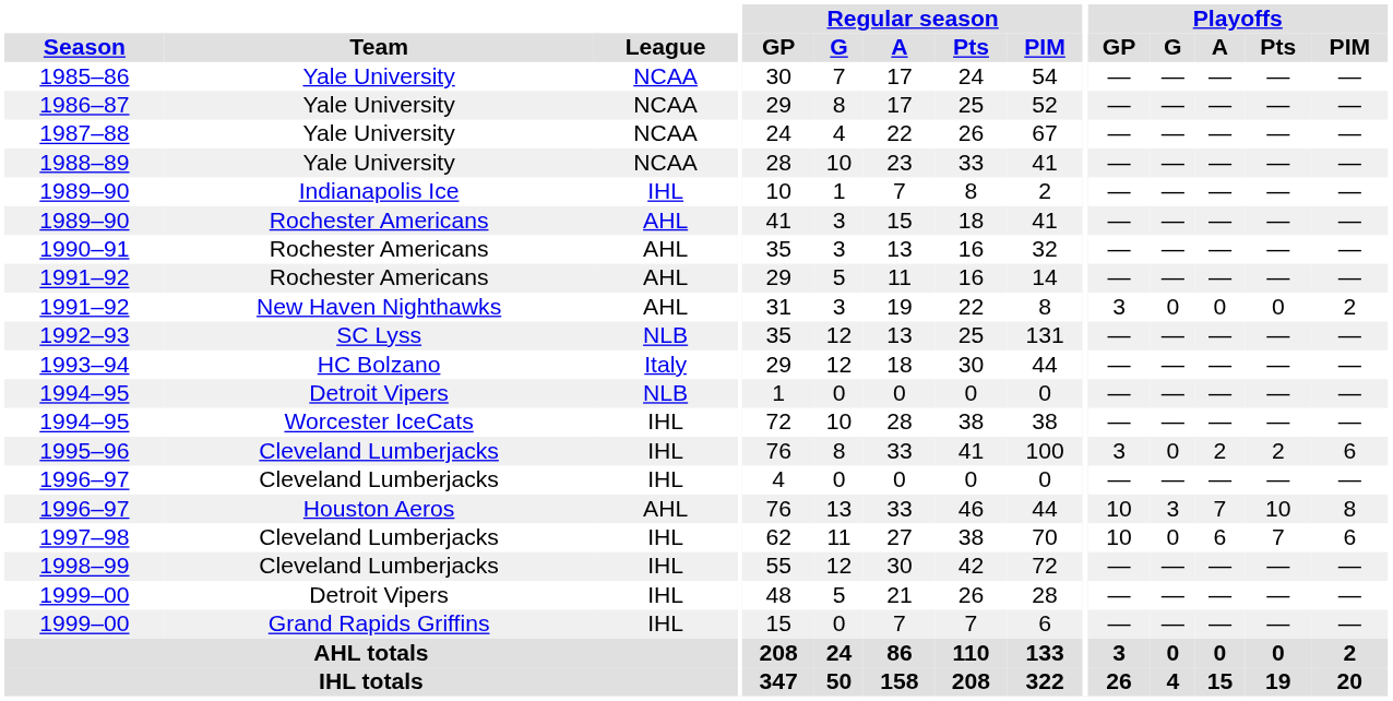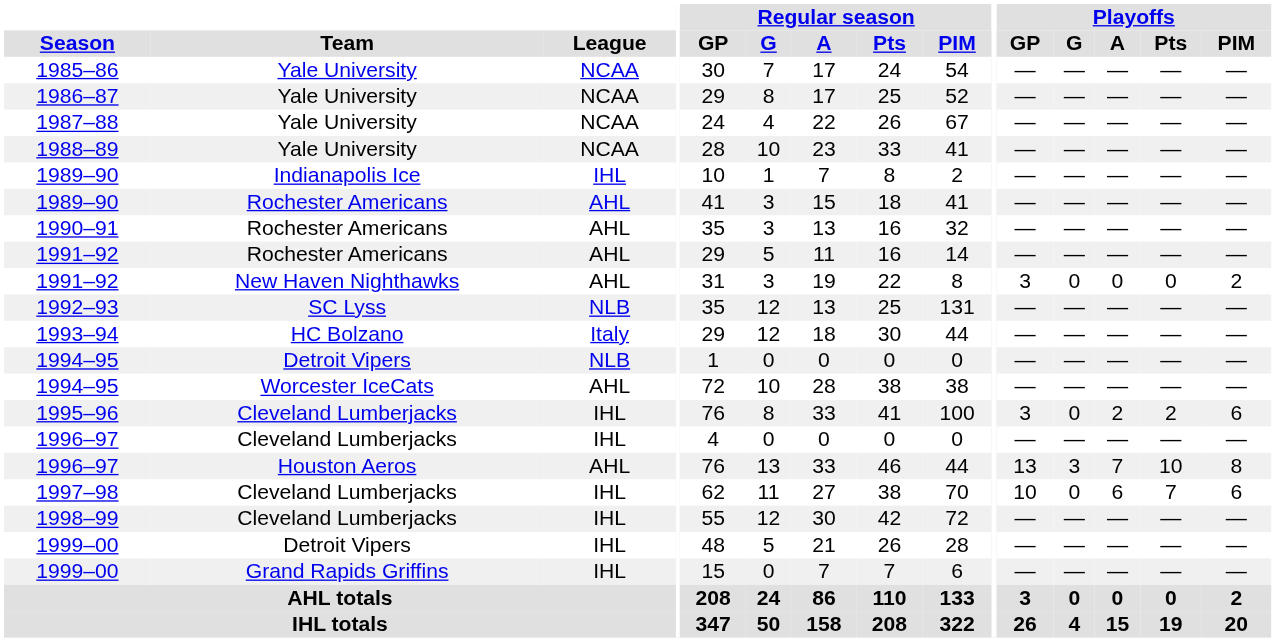 <table border="0" cellpadding="1" cellspacing="0" style="text-align:center; width:60em">
 <tr bgcolor="#e0e0e0">
 <th colspan="3" bgcolor="#ffffff"></th>
 <th rowspan="99" bgcolor="#ffffff"></th>
 <th colspan="5"><a href='#'>Regular season</a></th>
 <th rowspan="99" bgcolor="#ffffff"></th>
 <th colspan="5"><a href='#'>Playoffs</a></th>
 </tr>
 <tr bgcolor="#e0e0e0">
 <th><a href='#'>Season</a></th>
 <th>Team</th>
 <th>League</th>
 <th>GP</th>
 <th><a href='#'>G</a></th>
 <th><a href='#'>A</a></th>
 <th><a href='#'>Pts</a></th>
 <th><a href='#'>PIM</a></th>
 <th>GP</th>
 <th>G</th>
 <th>A</th>
 <th>Pts</th>
 <th>PIM</th>
 </tr>
 <tr>
 <td><a href='#'>1985–86</a></td>
 <td><a href='#'>Yale University</a></td>
 <td><a href='#'>NCAA</a></td>
 <td>30</td>
 <td>7</td>
 <td>17</td>
 <td>24</td>
 <td>54</td>
 <td>—</td>
 <td>—</td>
 <td>—</td>
 <td>—</td>
 <td>—</td>
 </tr>
 <tr bgcolor="#f0f0f0">
 <td><a href='#'>1986–87</a></td>
 <td>Yale University</td>
 <td>NCAA</td>
 <td>29</td>
 <td>8</td>
 <td>17</td>
 <td>25</td>
 <td>52</td>
 <td>—</td>
 <td>—</td>
 <td>—</td>
 <td>—</td>
 <td>—</td>
 </tr>
 <tr>
 <td><a href='#'>1987–88</a></td>
 <td>Yale University</td>
 <td>NCAA</td>
 <td>24</td>
 <td>4</td>
 <td>22</td>
 <td>26</td>
 <td>67</td>
 <td>—</td>
 <td>—</td>
 <td>—</td>
 <td>—</td>
 <td>—</td>
 </tr>
 <tr bgcolor="#f0f0f0">
 <td><a href='#'>1988–89</a></td>
 <td>Yale University</td>
 <td>NCAA</td>
 <td>28</td>
 <td>10</td>
 <td>23</td>
 <td>33</td>
 <td>41</td>
 <td>—</td>
 <td>—</td>
 <td>—</td>
 <td>—</td>
 <td>—</td>
 </tr>
 <tr>
 <td><a href='#'>1989–90</a></td>
 <td><a href='#'>Indianapolis Ice</a></td>
 <td><a href='#'>IHL</a></td>
 <td>10</td>
 <td>1</td>
 <td>7</td>
 <td>8</td>
 <td>2</td>
 <td>—</td>
 <td>—</td>
 <td>—</td>
 <td>—</td>
 <td>—</td>
 </tr>
 <tr bgcolor="#f0f0f0">
 <td><a href='#'>1989–90</a></td>
 <td><a href='#'>Rochester Americans</a></td>
 <td><a href='#'>AHL</a></td>
 <td>41</td>
 <td>3</td>
 <td>15</td>
 <td>18</td>
 <td>41</td>
 <td>—</td>
 <td>—</td>
 <td>—</td>
 <td>—</td>
 <td>—</td>
 </tr>
 <tr>
 <td><a href='#'>1990–91</a></td>
 <td>Rochester Americans</td>
 <td>AHL</td>
 <td>35</td>
 <td>3</td>
 <td>13</td>
 <td>16</td>
 <td>32</td>
 <td>—</td>
 <td>—</td>
 <td>—</td>
 <td>—</td>
 <td>—</td>
 </tr>
 <tr bgcolor="#f0f0f0">
 <td><a href='#'>1991–92</a></td>
 <td>Rochester Americans</td>
 <td>AHL</td>
 <td>29</td>
 <td>5</td>
 <td>11</td>
 <td>16</td>
 <td>14</td>
 <td>—</td>
 <td>—</td>
 <td>—</td>
 <td>—</td>
 <td>—</td>
 </tr>
 <tr>
 <td><a href='#'>1991–92</a></td>
 <td><a href='#'>New Haven Nighthawks</a></td>
 <td>AHL</td>
 <td>31</td>
 <td>3</td>
 <td>19</td>
 <td>22</td>
 <td>8</td>
 <td>3</td>
 <td>0</td>
 <td>0</td>
 <td>0</td>
 <td>2</td>
 </tr>
 <tr bgcolor="#f0f0f0">
 <td><a href='#'>1992–93</a></td>
 <td><a href='#'>SC Lyss</a></td>
 <td><a href='#'>NLB</a></td>
 <td>35</td>
 <td>12</td>
 <td>13</td>
 <td>25</td>
 <td>131</td>
 <td>—</td>
 <td>—</td>
 <td>—</td>
 <td>—</td>
 <td>—</td>
 </tr>
 <tr>
 <td><a href='#'>1993–94</a></td>
 <td><a href='#'>HC Bolzano</a></td>
 <td><a href='#'>Italy</a></td>
 <td>29</td>
 <td>12</td>
 <td>18</td>
 <td>30</td>
 <td>44</td>
 <td>—</td>
 <td>—</td>
 <td>—</td>
 <td>—</td>
 <td>—</td>
 </tr>
 <tr bgcolor="#f0f0f0">
 <td><a href='#'>1994–95</a></td>
 <td><a href='#'>Detroit Vipers</a></td>
 <td><a href='#'>NLB</a></td>
 <td>1</td>
 <td>0</td>
 <td>0</td>
 <td>0</td>
 <td>0</td>
 <td>—</td>
 <td>—</td>
 <td>—</td>
 <td>—</td>
 <td>—</td>
 </tr>
 <tr>
 <td><a href='#'>1994–95</a></td>
 <td><a href='#'>Worcester IceCats</a></td>
-<td>IHL</td>
+<td>AHL</td>
 <td>72</td>
 <td>10</td>
 <td>28</td>
 <td>38</td>
 <td>38</td>
 <td>—</td>
 <td>—</td>
 <td>—</td>
 <td>—</td>
 <td>—</td>
 </tr>
 <tr bgcolor="#f0f0f0">
 <td><a href='#'>1995–96</a></td>
 <td><a href='#'>Cleveland Lumberjacks</a></td>
 <td>IHL</td>
 <td>76</td>
 <td>8</td>
 <td>33</td>
 <td>41</td>
 <td>100</td>
 <td>3</td>
 <td>0</td>
 <td>2</td>
 <td>2</td>
 <td>6</td>
 </tr>
 <tr>
 <td><a href='#'>1996–97</a></td>
 <td>Cleveland Lumberjacks</td>
 <td>IHL</td>
 <td>4</td>
 <td>0</td>
 <td>0</td>
 <td>0</td>
 <td>0</td>
 <td>—</td>
 <td>—</td>
 <td>—</td>
 <td>—</td>
 <td>—</td>
 </tr>
 <tr bgcolor="#f0f0f0">
 <td><a href='#'>1996–97</a></td>
 <td><a href='#'>Houston Aeros</a></td>
 <td>AHL</td>
 <td>76</td>
 <td>13</td>
 <td>33</td>
 <td>46</td>
 <td>44</td>
-<td>10</td>
+<td>13</td>
 <td>3</td>
 <td>7</td>
 <td>10</td>
 <td>8</td>
 </tr>
 <tr>
 <td><a href='#'>1997–98</a></td>
 <td>Cleveland Lumberjacks</td>
 <td>IHL</td>
 <td>62</td>
 <td>11</td>
 <td>27</td>
 <td>38</td>
 <td>70</td>
 <td>10</td>
 <td>0</td>
 <td>6</td>
 <td>7</td>
 <td>6</td>
 </tr>
 <tr bgcolor="#f0f0f0">
 <td><a href='#'>1998–99</a></td>
 <td>Cleveland Lumberjacks</td>
 <td>IHL</td>
 <td>55</td>
 <td>12</td>
 <td>30</td>
 <td>42</td>
 <td>72</td>
 <td>—</td>
 <td>—</td>
 <td>—</td>
 <td>—</td>
 <td>—</td>
 </tr>
 <tr>
 <td><a href='#'>1999–00</a></td>
 <td>Detroit Vipers</td>
 <td>IHL</td>
 <td>48</td>
 <td>5</td>
 <td>21</td>
 <td>26</td>
 <td>28</td>
 <td>—</td>
 <td>—</td>
 <td>—</td>
 <td>—</td>
 <td>—</td>
 </tr>
 <tr bgcolor="#f0f0f0">
 <td><a href='#'>1999–00</a></td>
 <td><a href='#'>Grand Rapids Griffins</a></td>
 <td>IHL</td>
 <td>15</td>
 <td>0</td>
 <td>7</td>
 <td>7</td>
 <td>6</td>
 <td>—</td>
 <td>—</td>
 <td>—</td>
 <td>—</td>
 <td>—</td>
 </tr>
 <tr>
 </tr>
 <tr ALIGN="center" bgcolor="#e0e0e0">
 <th colspan="3">AHL totals</th>
 <th ALIGN="center">208</th>
 <th ALIGN="center">24</th>
 <th ALIGN="center">86</th>
 <th ALIGN="center">110</th>
 <th ALIGN="center">133</th>
 <th ALIGN="center">3</th>
 <th ALIGN="center">0</th>
 <th ALIGN="center">0</th>
 <th ALIGN="center">0</th>
 <th ALIGN="center">2</th>
 </tr>
 <tr>
 </tr>
 <tr ALIGN="center" bgcolor="#e0e0e0">
 <th colspan="3">IHL totals</th>
 <th ALIGN="center">347</th>
 <th ALIGN="center">50</th>
 <th ALIGN="center">158</th>
 <th ALIGN="center">208</th>
 <th ALIGN="center">322</th>
 <th ALIGN="center">26</th>
 <th ALIGN="center">4</th>
 <th ALIGN="center">15</th>
 <th ALIGN="center">19</th>
 <th ALIGN="center">20</th>
 </tr>
 </table>
